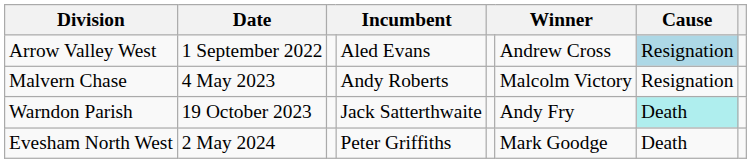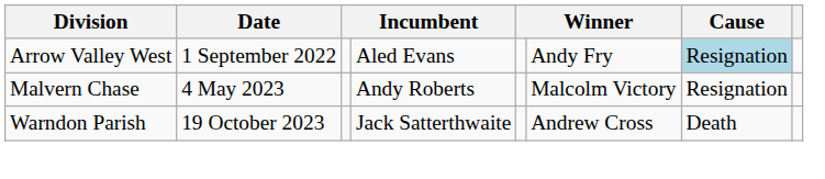 <table class="wikitable">
 <tr>
 <th>Division</th>
 <th>Date</th>
 <th colspan="2">Incumbent</th>
 <th colspan="2">Winner</th>
 <th>Cause</th>
 <th></th>
 </tr>
 <tr>
 <td>Arrow Valley West</td>
 <td>1 September 2022</td>
 <td></td>
 <td>Aled Evans</td>
 <td></td>
-<td>Andrew Cross</td>
+<td>Andy Fry</td>
 <td style="background: lightblue;">Resignation</td>
 <td></td>
 </tr>
 <tr>
 <td>Malvern Chase</td>
 <td>4 May 2023</td>
 <td></td>
 <td>Andy Roberts</td>
 <td></td>
 <td>Malcolm Victory</td>
 <td>Resignation</td>
 <td></td>
 </tr>
 <tr>
 <td>Warndon Parish</td>
 <td>19 October 2023</td>
 <td></td>
 <td>Jack Satterthwaite</td>
 <td></td>
-<td>Andy Fry</td>
-<td style="background: paleturquoise;">Death</td>
-<td></td>
-</tr>
-<tr>
-<td>Evesham North West</td>
-<td>2 May 2024</td>
-<td></td>
-<td>Peter Griffiths</td>
-<td></td>
-<td>Mark Goodge</td>
+<td>Andrew Cross</td>
 <td>Death</td>
 <td></td>
 </tr>
 </table>
